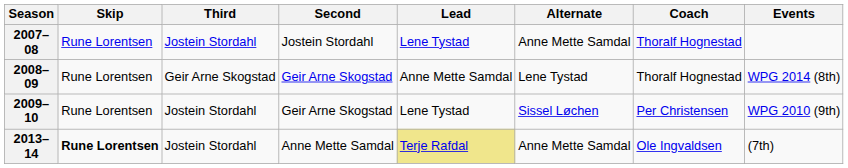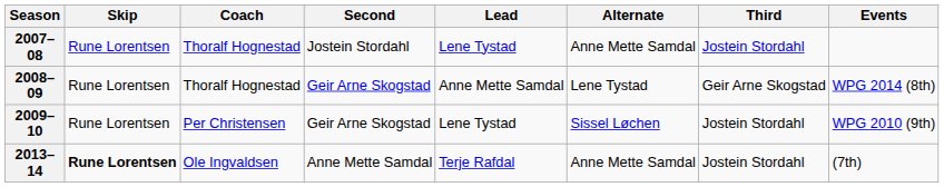 <table class="wikitable">
 <tr>
 <th scope="col" width=60>Season</th>
 <th scope="col">Skip</th>
-<th scope="col">Third</th>
+<th scope="col">Coach</th>
 <th scope="col">Second</th>
 <th scope="col">Lead</th>
 <th scope="col">Alternate</th>
-<th scope="col">Coach</th>
+<th scope="col">Third</th>
 <th scope="col">Events</th>
 </tr>
 <tr>
 <th scope="row">2007–08</th>
 <td><a href='#'>Rune Lorentsen</a></td>
-<td><a href='#'>Jostein Stordahl</a></td>
+<td><a href='#'>Thoralf Hognestad</a></td>
 <td>Jostein Stordahl</td>
 <td><a href='#'>Lene Tystad</a></td>
 <td>Anne Mette Samdal</td>
-<td><a href='#'>Thoralf Hognestad</a></td>
+<td><a href='#'>Jostein Stordahl</a></td>
 <td> </td>
 </tr>
 <tr>
 <th scope="row">2008–09</th>
 <td>Rune Lorentsen</td>
-<td>Geir Arne Skogstad</td>
+<td>Thoralf Hognestad</td>
 <td><a href='#'>Geir Arne Skogstad</a></td>
 <td>Anne Mette Samdal</td>
 <td>Lene Tystad</td>
-<td>Thoralf Hognestad</td>
+<td>Geir Arne Skogstad</td>
 <td><a href='#'>WPG 2014</a> (8th)</td>
 </tr>
 <tr>
 <th scope="row">2009–10</th>
 <td>Rune Lorentsen</td>
-<td>Jostein Stordahl</td>
+<td><a href='#'>Per Christensen</a></td>
 <td>Geir Arne Skogstad</td>
 <td>Lene Tystad</td>
 <td><a href='#'>Sissel Løchen</a></td>
-<td><a href='#'>Per Christensen</a></td>
+<td>Jostein Stordahl</td>
 <td><a href='#'>WPG 2010</a> (9th)</td>
 </tr>
 <tr>
 <th scope="row">2013–14</th>
 <td><strong>Rune Lorentsen</strong></td>
+<td><a href='#'>Ole Ingvaldsen</a></td>
+<td>Anne Mette Samdal</td>
+<td><a href='#'>Terje Rafdal</a></td>
+<td>Anne Mette Samdal</td>
 <td>Jostein Stordahl</td>
-<td>Anne Mette Samdal</td>
-<td style="background: khaki;"><a href='#'>Terje Rafdal</a></td>
-<td>Anne Mette Samdal</td>
-<td><a href='#'>Ole Ingvaldsen</a></td>
 <td> (7th)</td>
 </tr>
 </table>
